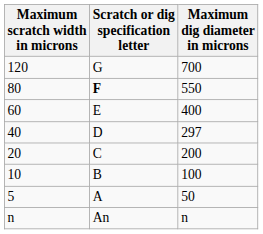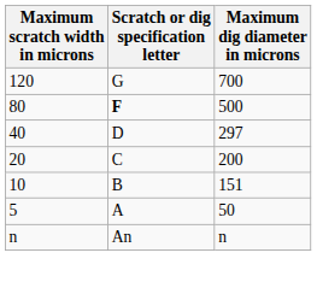 <table class="wikitable">
 <tr>
 <th>Maximum<br>scratch width<br>in microns</th>
 <th>Scratch or dig<br>specification<br>letter</th>
 <th>Maximum<br>dig diameter<br>in microns</th>
 </tr>
 <tr>
 <td>120</td>
 <td>G</td>
 <td>700</td>
 </tr>
 <tr>
 <td>80</td>
 <td><strong>F</strong></td>
-<td>550</td>
-</tr>
-<tr>
-<td>60</td>
-<td>E</td>
-<td>400</td>
+<td>500</td>
 </tr>
 <tr>
 <td>40</td>
 <td>D</td>
 <td>297</td>
 </tr>
 <tr>
 <td>20</td>
 <td>C</td>
 <td>200</td>
 </tr>
 <tr>
 <td>10</td>
 <td>B</td>
-<td>100</td>
+<td>151</td>
 </tr>
 <tr>
 <td>5</td>
 <td>A</td>
 <td>50</td>
 </tr>
 <tr>
 <td>n</td>
 <td>An</td>
 <td>n</td>
 </tr>
 </table>
